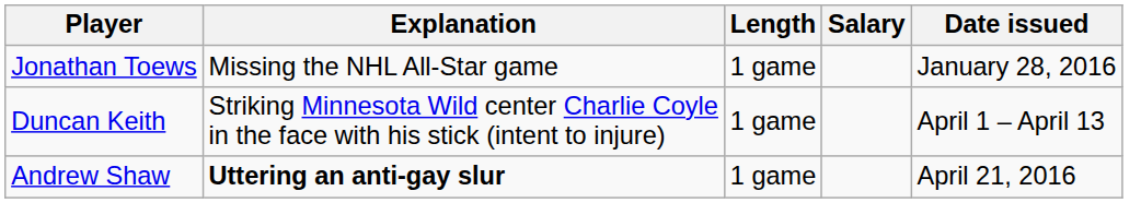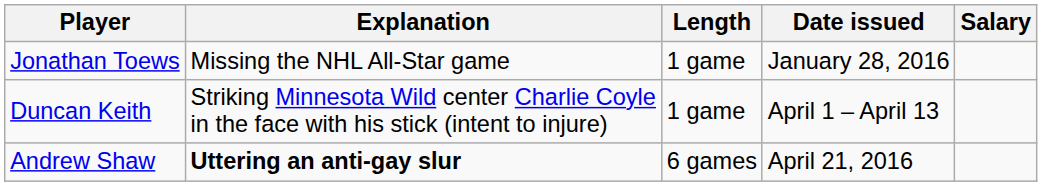 <table class="wikitable">
 <tr>
 <th>Player</th>
 <th>Explanation</th>
 <th>Length</th>
+<th>Date issued</th>
 <th>Salary</th>
-<th>Date issued</th>
 </tr>
 <tr>
 <td><a href='#'>Jonathan Toews</a></td>
 <td>Missing the NHL All-Star game</td>
 <td>1 game</td>
+<td>January 28, 2016</td>
 <td></td>
-<td>January 28, 2016</td>
 </tr>
 <tr>
 <td><a href='#'>Duncan Keith</a></td>
 <td>Striking <a href='#'>Minnesota Wild</a> center <a href='#'>Charlie Coyle</a><br>in the face with his stick (intent to injure)</td>
 <td>1 game</td>
+<td>April 1 – April 13</td>
 <td></td>
-<td>April 1 – April 13</td>
 </tr>
 <tr>
 <td><a href='#'>Andrew Shaw</a></td>
 <td><strong>Uttering an anti-gay slur</strong></td>
-<td>1 game</td>
+<td>6 games</td>
+<td>April 21, 2016</td>
 <td></td>
-<td>April 21, 2016</td>
 </tr>
 </table>
